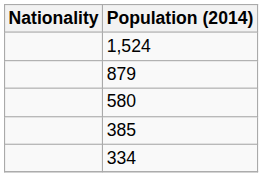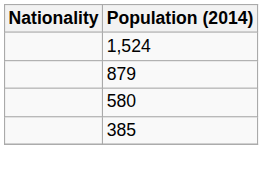 <table class="wikitable floatright">
 <tr>
 <th>Nationality</th>
 <th>Population (2014)</th>
 </tr>
 <tr>
 <td></td>
 <td>1,524</td>
 </tr>
 <tr>
 <td></td>
 <td>879</td>
 </tr>
 <tr>
 <td></td>
 <td>580</td>
 </tr>
 <tr>
 <td></td>
 <td>385</td>
 </tr>
 <tr>
-<td></td>
-<td>334</td>
-</tr>
-<tr>
 </tr>
 </table>
